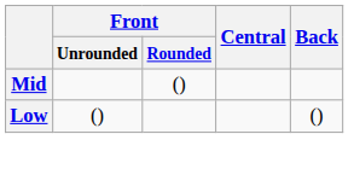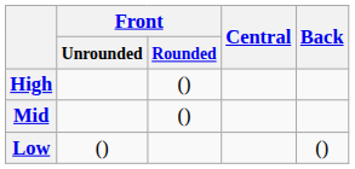 <table class="wikitable" style="text-align:center">
 <tr>
 <th rowspan="2"></th>
 <th colspan="2"><a href='#'>Front</a></th>
 <th rowspan="2"><a href='#'>Central</a></th>
 <th rowspan="2"><a href='#'>Back</a></th>
 </tr>
 <tr>
 <th><small>Unrounded</small></th>
 <th><small><a href='#'>Rounded</a></small></th>
+</tr>
+<tr>
+<th><a href='#'>High</a></th>
+<td></td>
+<td>()</td>
+<td></td>
+<td></td>
 </tr>
 <tr>
 <th><a href='#'>Mid</a></th>
 <td></td>
 <td>()</td>
 <td></td>
 <td></td>
 </tr>
 <tr>
 <th><a href='#'>Low</a></th>
 <td>()</td>
 <td></td>
 <td></td>
 <td>()</td>
 </tr>
 </table>
